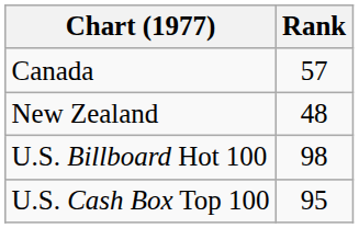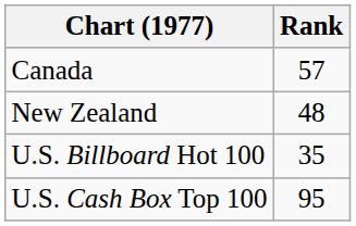 <table class="wikitable sortable">
 <tr>
 <th align="left">Chart (1977)</th>
 <th style="text-align:center;">Rank</th>
 </tr>
 <tr>
 <td>Canada</td>
 <td style="text-align:center;">57</td>
 </tr>
 <tr>
 <td>New Zealand</td>
 <td style="text-align:center;">48</td>
 </tr>
 <tr>
 <td>U.S. <em>Billboard</em> Hot 100</td>
-<td style="text-align:center;">98</td>
+<td style="text-align:center;">35</td>
 </tr>
 <tr>
 <td>U.S. <em>Cash Box</em> Top 100</td>
 <td style="text-align:center;">95</td>
 </tr>
 </table>
